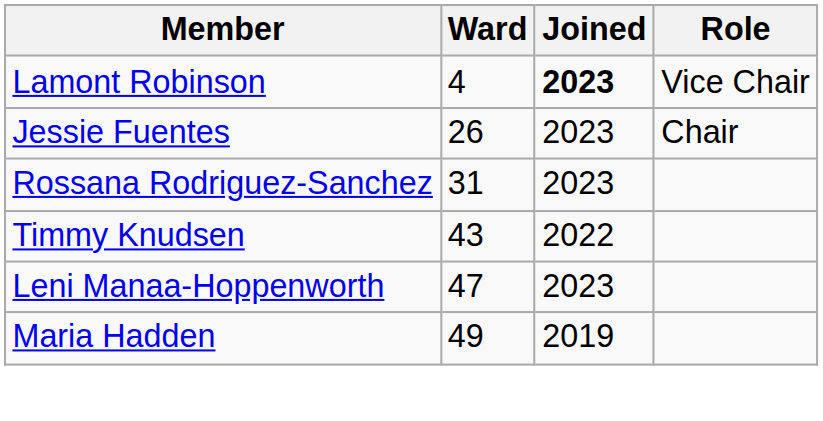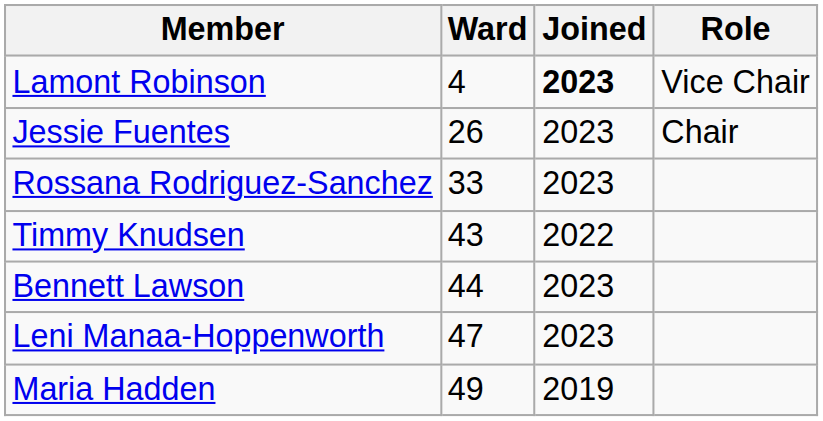 <table class="wikitable sortable">
 <tr>
 <th>Member</th>
 <th>Ward</th>
 <th>Joined</th>
 <th>Role</th>
 </tr>
 <tr>
 <td><a href='#'>Lamont Robinson</a></td>
 <td>4</td>
 <td><strong>2023</strong></td>
 <td>Vice Chair</td>
 </tr>
 <tr>
 <td><a href='#'>Jessie Fuentes</a></td>
 <td>26</td>
 <td>2023</td>
 <td>Chair</td>
 </tr>
 <tr>
 <td><a href='#'>Rossana Rodriguez-Sanchez</a></td>
-<td>31</td>
+<td>33</td>
 <td>2023</td>
 <td></td>
 </tr>
 <tr>
 <td><a href='#'>Timmy Knudsen</a></td>
 <td>43</td>
 <td>2022</td>
+<td></td>
+</tr>
+<tr>
+<td><a href='#'>Bennett Lawson</a></td>
+<td>44</td>
+<td>2023</td>
 <td></td>
 </tr>
 <tr>
 <td><a href='#'>Leni Manaa-Hoppenworth</a></td>
 <td>47</td>
 <td>2023</td>
 <td></td>
 </tr>
 <tr>
 <td><a href='#'>Maria Hadden</a></td>
 <td>49</td>
 <td>2019</td>
 <td></td>
 </tr>
 </table>
